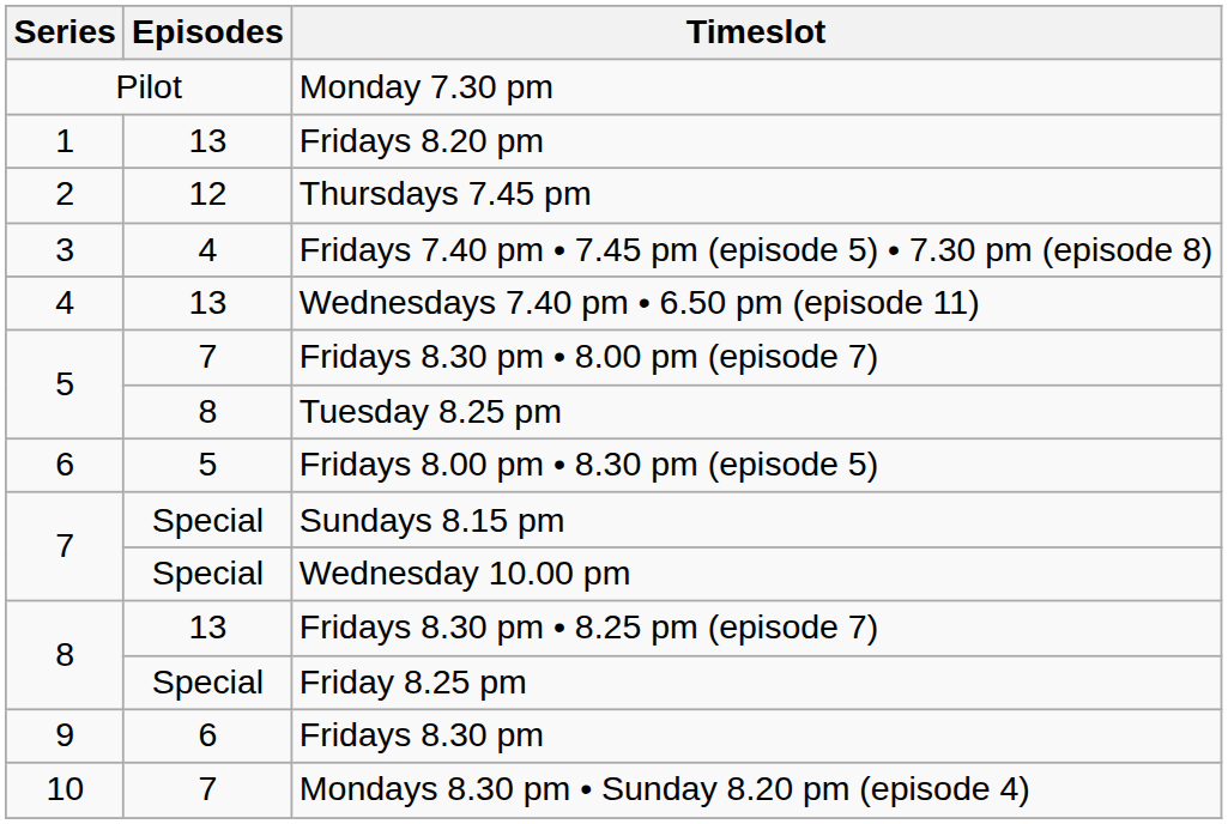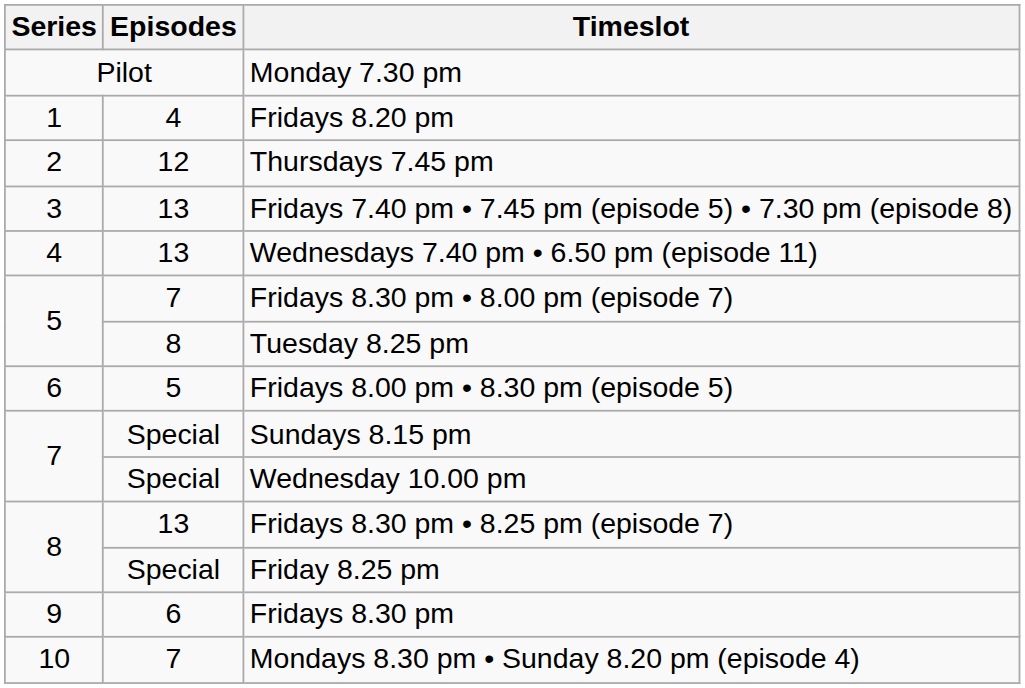 <table class="wikitable">
 <tr>
 <th>Series</th>
 <th>Episodes</th>
 <th>Timeslot</th>
 </tr>
 <tr>
 <td align="center" colspan="2">Pilot</td>
 <td>Monday 7.30 pm</td>
 </tr>
 <tr>
 <td align="center">1</td>
-<td align="center">13</td>
+<td align="center">4</td>
 <td>Fridays 8.20 pm</td>
 </tr>
 <tr>
 <td align="center">2</td>
 <td align="center">12</td>
 <td>Thursdays 7.45 pm</td>
 </tr>
 <tr>
 <td align="center">3</td>
-<td align="center">4</td>
+<td align="center">13</td>
 <td>Fridays 7.40 pm • 7.45 pm (episode 5) • 7.30 pm (episode 8)</td>
 </tr>
 <tr>
 <td align="center">4</td>
 <td align="center">13</td>
 <td>Wednesdays 7.40 pm • 6.50 pm (episode 11)</td>
 </tr>
 <tr>
 <td rowspan="2" align="center">5</td>
 <td align="center">7</td>
 <td>Fridays 8.30 pm • 8.00 pm (episode 7)</td>
 </tr>
 <tr>
 <td align="center">8</td>
 <td>Tuesday 8.25 pm</td>
 </tr>
 <tr>
 <td align="center">6</td>
 <td align="center">5</td>
 <td>Fridays 8.00 pm • 8.30 pm (episode 5)</td>
 </tr>
 <tr>
 <td align="center" rowspan="2">7</td>
 <td align="center">Special</td>
 <td>Sundays 8.15 pm</td>
 </tr>
 <tr>
 <td align="center">Special</td>
 <td>Wednesday 10.00 pm</td>
 </tr>
 <tr>
 <td rowspan="2" align="center">8</td>
 <td align="center">13</td>
 <td>Fridays 8.30 pm • 8.25 pm (episode 7)</td>
 </tr>
 <tr>
 <td align="center">Special</td>
 <td>Friday 8.25 pm</td>
 </tr>
 <tr>
 <td align="center">9</td>
 <td align="center">6</td>
 <td>Fridays 8.30 pm</td>
 </tr>
 <tr>
 <td align="center">10</td>
 <td align="center">7</td>
 <td>Mondays 8.30 pm • Sunday 8.20 pm (episode 4)</td>
 </tr>
 </table>
